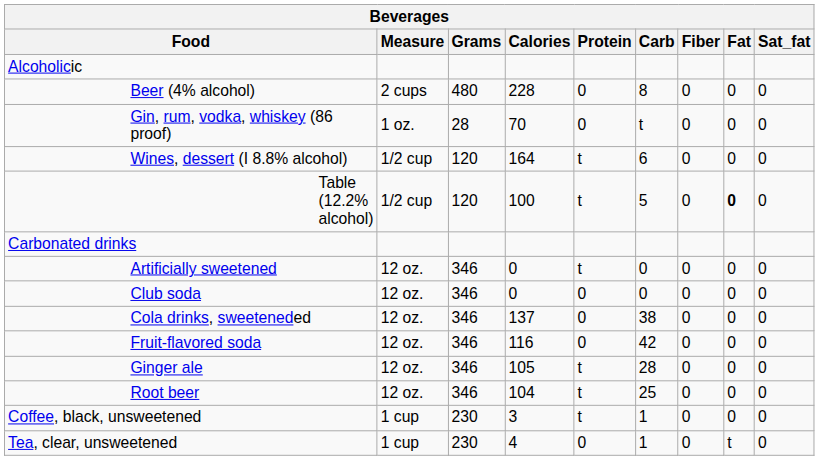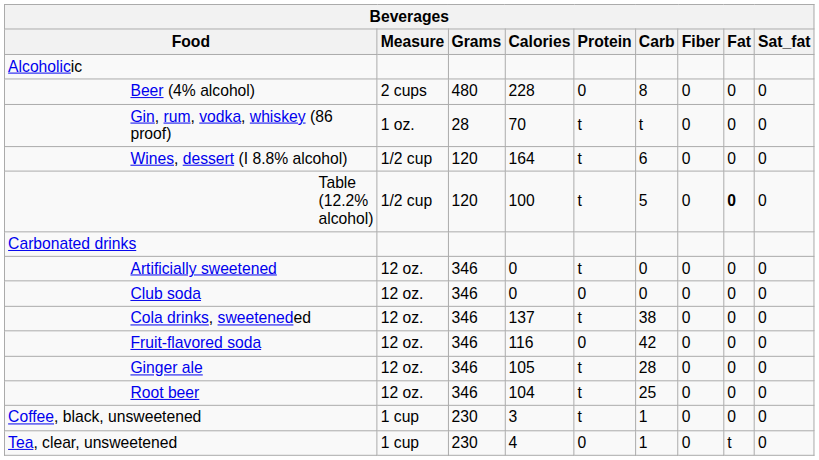 <table class="wikitable collapsible collapsed" style="min-width:50em">
 <tr>
 <th colspan=9>Beverages</th>
 </tr>
 <tr>
 <th>Food</th>
 <th>Measure</th>
 <th>Grams</th>
 <th>Calories</th>
 <th>Protein</th>
 <th>Carb</th>
 <th>Fiber</th>
 <th>Fat</th>
 <th>Sat_fat</th>
 </tr>
 <tr>
 <td><a href='#'>Alcoholic</a>ic</td>
 <td></td>
 <td></td>
 <td></td>
 <td></td>
 <td></td>
 <td></td>
 <td></td>
 <td></td>
 </tr>
 <tr>
 <td style="padding-left:8em"><a href='#'>Beer</a> (4% alcohol)</td>
 <td>2 cups</td>
 <td>480</td>
 <td>228</td>
 <td>0</td>
 <td>8</td>
 <td>0</td>
 <td>0</td>
 <td>0</td>
 </tr>
 <tr>
 <td style="padding-left:8em"><a href='#'>Gin</a>, <a href='#'>rum</a>, <a href='#'>vodka</a>, <a href='#'>whiskey</a> (86 proof)</td>
 <td>1 oz.</td>
 <td>28</td>
 <td>70</td>
-<td>0</td>
+<td>t</td>
 <td>t</td>
 <td>0</td>
 <td>0</td>
 <td>0</td>
 </tr>
 <tr>
 <td style="padding-left:8em"><a href='#'>Wines</a>, <a href='#'>dessert</a> (I 8.8% alcohol)</td>
 <td>1/2 cup</td>
 <td>120</td>
 <td>164</td>
 <td>t</td>
 <td>6</td>
 <td>0</td>
 <td>0</td>
 <td>0</td>
 </tr>
 <tr>
 <td style="padding-left:20em">Table (12.2% alcohol)</td>
 <td>1/2 cup</td>
 <td>120</td>
 <td>100</td>
 <td>t</td>
 <td>5</td>
 <td>0</td>
 <td><strong>0</strong></td>
 <td>0</td>
 </tr>
 <tr>
 <td><a href='#'>Carbonated drinks</a></td>
 <td></td>
 <td></td>
 <td></td>
 <td></td>
 <td></td>
 <td></td>
 <td></td>
 <td></td>
 </tr>
 <tr>
 <td style="padding-left:8em"><a href='#'>Artificially sweetened</a></td>
 <td>12 oz.</td>
 <td>346</td>
 <td>0</td>
 <td>t</td>
 <td>0</td>
 <td>0</td>
 <td>0</td>
 <td>0</td>
 </tr>
 <tr>
 <td style="padding-left:8em"><a href='#'>Club soda</a></td>
 <td>12 oz.</td>
 <td>346</td>
 <td>0</td>
 <td>0</td>
 <td>0</td>
 <td>0</td>
 <td>0</td>
 <td>0</td>
 </tr>
 <tr>
 <td style="padding-left:8em"><a href='#'>Cola drinks</a>, <a href='#'>sweetened</a>ed</td>
 <td>12 oz.</td>
 <td>346</td>
 <td>137</td>
-<td>0</td>
+<td>t</td>
 <td>38</td>
 <td>0</td>
 <td>0</td>
 <td>0</td>
 </tr>
 <tr>
 <td style="padding-left:8em"><a href='#'>Fruit-flavored soda</a></td>
 <td>12 oz.</td>
 <td>346</td>
 <td>116</td>
 <td>0</td>
 <td>42</td>
 <td>0</td>
 <td>0</td>
 <td>0</td>
 </tr>
 <tr>
 <td style="padding-left:8em"><a href='#'>Ginger ale</a></td>
 <td>12 oz.</td>
 <td>346</td>
 <td>105</td>
 <td>t</td>
 <td>28</td>
 <td>0</td>
 <td>0</td>
 <td>0</td>
 </tr>
 <tr>
 <td style="padding-left:8em"><a href='#'>Root beer</a></td>
 <td>12 oz.</td>
 <td>346</td>
 <td>104</td>
 <td>t</td>
 <td>25</td>
 <td>0</td>
 <td>0</td>
 <td>0</td>
 </tr>
 <tr>
 <td><a href='#'>Coffee</a>, black, unsweetened</td>
 <td>1 cup</td>
 <td>230</td>
 <td>3</td>
 <td>t</td>
 <td>1</td>
 <td>0</td>
 <td>0</td>
 <td>0</td>
 </tr>
 <tr>
 <td><a href='#'>Tea</a>, clear, unsweetened</td>
 <td>1 cup</td>
 <td>230</td>
 <td>4</td>
 <td>0</td>
 <td>1</td>
 <td>0</td>
 <td>t</td>
 <td>0</td>
 </tr>
 </table>
